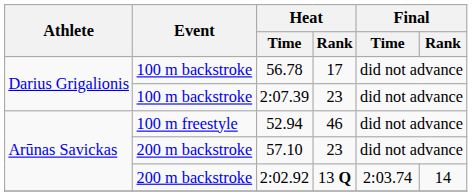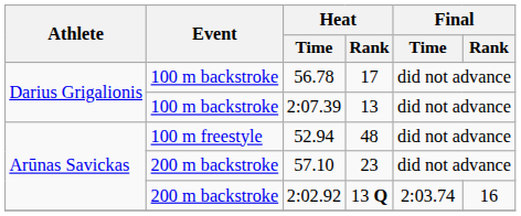 <table class=wikitable style="font-size:90%">
 <tr>
 <th rowspan="2">Athlete</th>
 <th rowspan="2">Event</th>
 <th colspan="2">Heat</th>
 <th colspan="2">Final</th>
 </tr>
 <tr style="font-size:95%">
 <th>Time</th>
 <th>Rank</th>
 <th>Time</th>
 <th>Rank</th>
 </tr>
 <tr align=center>
 <td align=left rowspan=2><a href='#'>Darius Grigalionis</a></td>
 <td align=left><a href='#'>100 m backstroke</a></td>
 <td>56.78</td>
 <td>17</td>
 <td colspan=2>did not advance</td>
 </tr>
 <tr align=center>
 <td align=left><a href='#'>100 m backstroke</a></td>
 <td>2:07.39</td>
-<td>23</td>
+<td>13</td>
 <td colspan=2>did not advance</td>
 </tr>
 <tr align=center>
 <td align=left rowspan=3><a href='#'>Arūnas Savickas</a></td>
 <td align=left><a href='#'>100 m freestyle</a></td>
 <td>52.94</td>
-<td>46</td>
+<td>48</td>
 <td colspan=2>did not advance</td>
 </tr>
 <tr align=center>
 <td align=left><a href='#'>200 m backstroke</a></td>
 <td>57.10</td>
 <td>23</td>
 <td colspan=2>did not advance</td>
 </tr>
 <tr align=center>
 <td align=left><a href='#'>200 m backstroke</a></td>
 <td>2:02.92</td>
 <td>13 <strong>Q</strong></td>
 <td>2:03.74</td>
-<td>14</td>
+<td>16</td>
 </tr>
 <tr align=center>
 </tr>
 </table>
